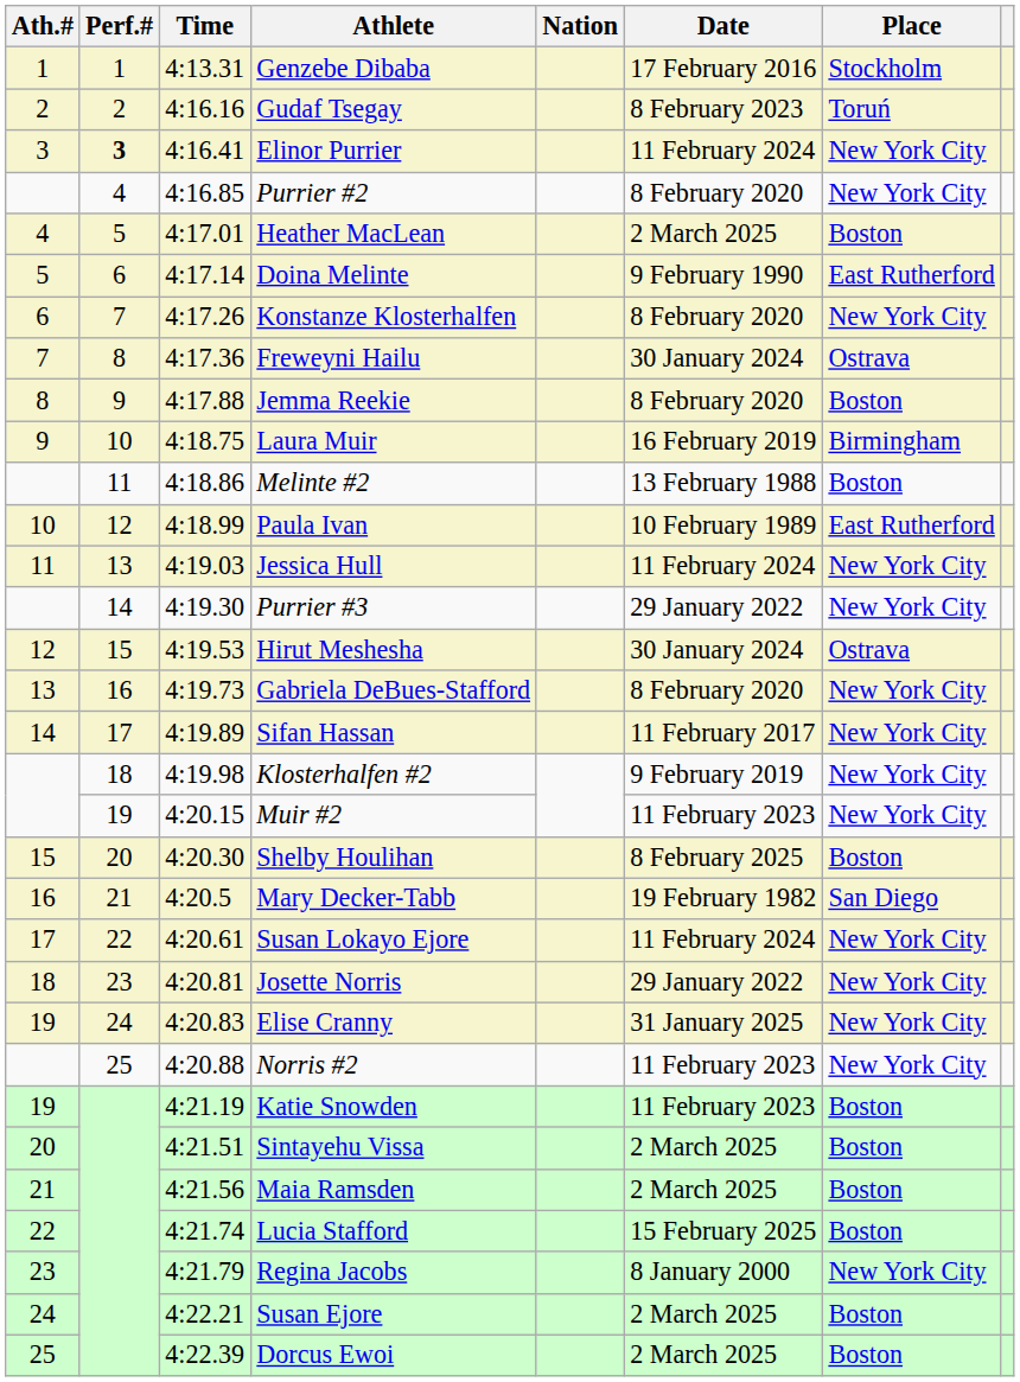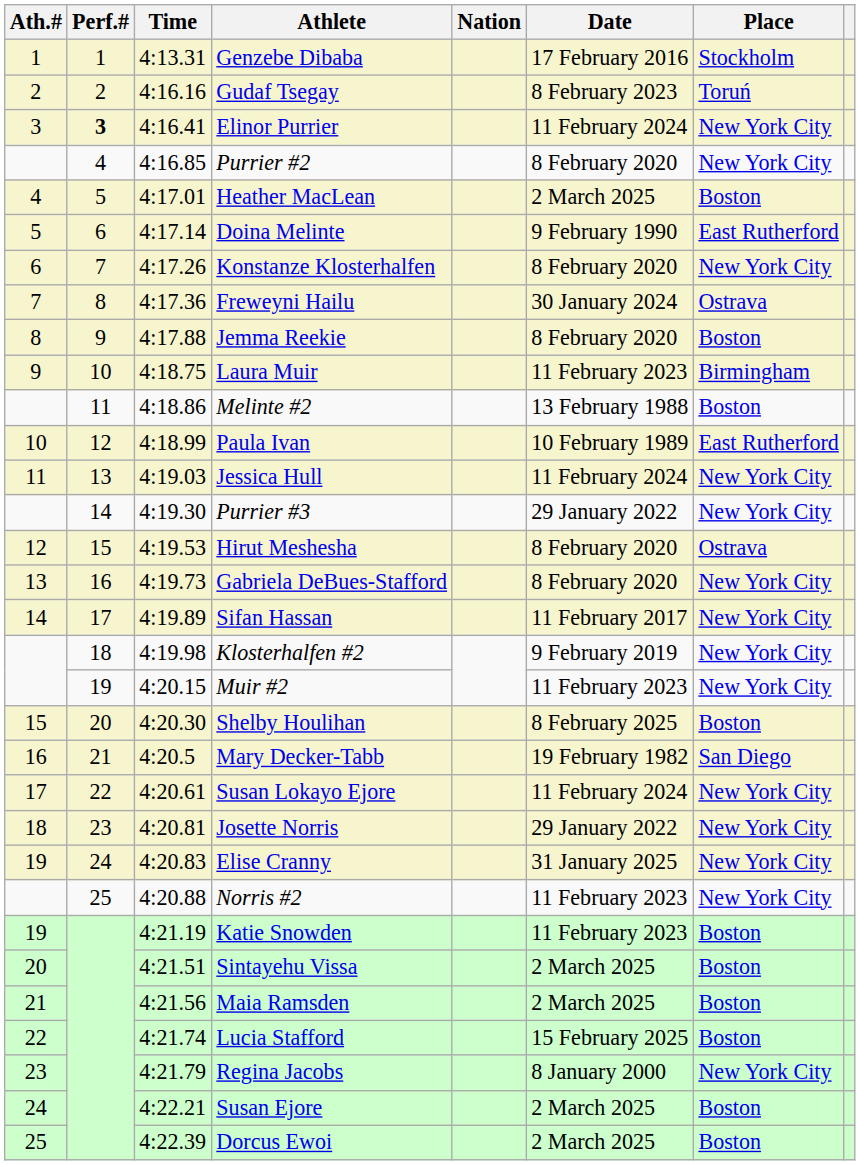 <table class="wikitable sortable">
 <tr>
 <th>Ath.#</th>
 <th>Perf.#</th>
 <th>Time</th>
 <th>Athlete</th>
 <th>Nation</th>
 <th>Date</th>
 <th>Place</th>
 <th class="unsortable"></th>
 </tr>
 <tr bgcolor="#f6F5CE">
 <td align="center">1</td>
 <td align="center">1</td>
 <td>4:13.31</td>
 <td><a href='#'>Genzebe Dibaba</a></td>
 <td></td>
 <td>17 February 2016</td>
 <td><a href='#'>Stockholm</a></td>
 <td></td>
 </tr>
 <tr bgcolor="#f6F5CE">
 <td align="center">2</td>
 <td align="center">2</td>
 <td>4:16.16</td>
 <td><a href='#'>Gudaf Tsegay</a></td>
 <td></td>
 <td>8 February 2023</td>
 <td><a href='#'>Toruń</a></td>
 <td></td>
 </tr>
 <tr bgcolor="#f6F5CE">
 <td align="center">3</td>
 <td align="center"><strong>3</strong></td>
 <td>4:16.41</td>
 <td><a href='#'>Elinor Purrier</a></td>
 <td></td>
 <td>11 February 2024</td>
 <td><a href='#'>New York City</a></td>
 <td></td>
 </tr>
 <tr>
 <td align="center"></td>
 <td align="center">4</td>
 <td>4:16.85</td>
 <td><em>Purrier #2</em></td>
 <td></td>
 <td>8 February 2020</td>
 <td><a href='#'>New York City</a></td>
 <td></td>
 </tr>
 <tr bgcolor="#f6F5CE">
 <td align="center">4</td>
 <td align="center">5</td>
 <td>4:17.01</td>
 <td><a href='#'>Heather MacLean</a></td>
 <td></td>
 <td>2 March 2025</td>
 <td><a href='#'>Boston</a></td>
 <td></td>
 </tr>
 <tr bgcolor="#f6F5CE">
 <td align="center">5</td>
 <td align="center">6</td>
 <td>4:17.14</td>
 <td><a href='#'>Doina Melinte</a></td>
 <td></td>
 <td>9 February 1990</td>
 <td><a href='#'>East Rutherford</a></td>
 <td></td>
 </tr>
 <tr bgcolor="#f6F5CE">
 <td align="center">6</td>
 <td align="center">7</td>
 <td>4:17.26</td>
 <td><a href='#'>Konstanze Klosterhalfen</a></td>
 <td></td>
 <td>8 February 2020</td>
 <td><a href='#'>New York City</a></td>
 <td></td>
 </tr>
 <tr bgcolor="#f6F5CE">
 <td align="center">7</td>
 <td align="center">8</td>
 <td>4:17.36</td>
 <td><a href='#'>Freweyni Hailu</a></td>
 <td></td>
 <td>30 January 2024</td>
 <td><a href='#'>Ostrava</a></td>
 <td></td>
 </tr>
 <tr bgcolor="#f6F5CE">
 <td align="center">8</td>
 <td align="center">9</td>
 <td>4:17.88</td>
 <td><a href='#'>Jemma Reekie</a></td>
 <td></td>
 <td>8 February 2020</td>
 <td><a href='#'>Boston</a></td>
 <td></td>
 </tr>
 <tr bgcolor="#f6F5CE">
 <td align="center">9</td>
 <td align="center">10</td>
 <td>4:18.75</td>
 <td><a href='#'>Laura Muir</a></td>
 <td></td>
-<td>16 February 2019</td>
+<td>11 February 2023</td>
 <td><a href='#'>Birmingham</a></td>
 <td></td>
 </tr>
 <tr>
 <td align="center"></td>
 <td align="center">11</td>
 <td>4:18.86</td>
 <td><em>Melinte #2</em></td>
 <td></td>
 <td>13 February 1988</td>
 <td><a href='#'>Boston</a></td>
 <td></td>
 </tr>
 <tr bgcolor="#f6F5CE">
 <td align="center">10</td>
 <td align="center">12</td>
 <td>4:18.99</td>
 <td><a href='#'>Paula Ivan</a></td>
 <td></td>
 <td>10 February 1989</td>
 <td><a href='#'>East Rutherford</a></td>
 <td></td>
 </tr>
 <tr bgcolor="#f6F5CE">
 <td align="center">11</td>
 <td align="center">13</td>
 <td>4:19.03</td>
 <td><a href='#'>Jessica Hull</a></td>
 <td></td>
 <td>11 February 2024</td>
 <td><a href='#'>New York City</a></td>
 <td></td>
 </tr>
 <tr>
 <td align="center"></td>
 <td align="center">14</td>
 <td>4:19.30</td>
 <td><em>Purrier #3</em></td>
 <td></td>
 <td>29 January 2022</td>
 <td><a href='#'>New York City</a></td>
 <td></td>
 </tr>
 <tr bgcolor="#f6F5CE">
 <td align="center">12</td>
 <td align="center">15</td>
 <td>4:19.53</td>
 <td><a href='#'>Hirut Meshesha</a></td>
 <td></td>
-<td>30 January 2024</td>
+<td>8 February 2020</td>
 <td><a href='#'>Ostrava</a></td>
 <td></td>
 </tr>
 <tr bgcolor="#f6F5CE">
 <td align="center">13</td>
 <td align="center">16</td>
 <td>4:19.73</td>
 <td><a href='#'>Gabriela DeBues-Stafford</a></td>
 <td></td>
 <td>8 February 2020</td>
 <td><a href='#'>New York City</a></td>
 <td></td>
 </tr>
 <tr bgcolor="#f6F5CE">
 <td align="center">14</td>
 <td align="center">17</td>
 <td>4:19.89</td>
 <td><a href='#'>Sifan Hassan</a></td>
 <td></td>
 <td>11 February 2017</td>
 <td><a href='#'>New York City</a></td>
 <td></td>
 </tr>
 <tr>
 <td rowspan="2"></td>
 <td align="center">18</td>
 <td>4:19.98</td>
 <td><em>Klosterhalfen #2</em></td>
 <td rowspan="2"></td>
 <td>9 February 2019</td>
 <td><a href='#'>New York City</a></td>
 <td></td>
 </tr>
 <tr>
 <td align="center">19</td>
 <td>4:20.15</td>
 <td><em>Muir #2</em></td>
 <td>11 February 2023</td>
 <td><a href='#'>New York City</a></td>
 <td></td>
 </tr>
 <tr bgcolor="#f6F5CE">
 <td align="center">15</td>
 <td align="center">20</td>
 <td>4:20.30</td>
 <td><a href='#'>Shelby Houlihan</a></td>
 <td></td>
 <td>8 February 2025</td>
 <td><a href='#'>Boston</a></td>
 <td></td>
 </tr>
 <tr bgcolor="#f6F5CE">
 <td align="center">16</td>
 <td align="center">21</td>
 <td>4:20.5</td>
 <td><a href='#'>Mary Decker-Tabb</a></td>
 <td></td>
 <td>19 February 1982</td>
 <td><a href='#'>San Diego</a></td>
 <td></td>
 </tr>
 <tr bgcolor="#f6F5CE">
 <td align="center">17</td>
 <td align="center">22</td>
 <td>4:20.61</td>
 <td><a href='#'>Susan Lokayo Ejore</a></td>
 <td></td>
 <td>11 February 2024</td>
 <td><a href='#'>New York City</a></td>
 <td></td>
 </tr>
 <tr bgcolor="#f6F5CE">
 <td align="center">18</td>
 <td align="center">23</td>
 <td>4:20.81</td>
 <td><a href='#'>Josette Norris</a></td>
 <td></td>
 <td>29 January 2022</td>
 <td><a href='#'>New York City</a></td>
 <td></td>
 </tr>
 <tr bgcolor="#f6F5CE">
 <td align="center">19</td>
 <td align="center">24</td>
 <td>4:20.83</td>
 <td><a href='#'>Elise Cranny</a></td>
 <td></td>
 <td>31 January 2025</td>
 <td><a href='#'>New York City</a></td>
 <td></td>
 </tr>
 <tr>
 <td></td>
 <td align="center">25</td>
 <td>4:20.88</td>
 <td><em>Norris #2</em></td>
 <td></td>
 <td>11 February 2023</td>
 <td><a href='#'>New York City</a></td>
 <td></td>
 </tr>
 <tr bgcolor="#CCFFCC">
 <td align="center">19</td>
 <td rowspan="7" align="center"></td>
 <td>4:21.19</td>
 <td><a href='#'>Katie Snowden</a></td>
 <td></td>
 <td>11 February 2023</td>
 <td><a href='#'>Boston</a></td>
 <td></td>
 </tr>
 <tr bgcolor="#CCFFCC">
 <td align="center">20</td>
 <td>4:21.51</td>
 <td><a href='#'>Sintayehu Vissa</a></td>
 <td></td>
 <td>2 March 2025</td>
 <td><a href='#'>Boston</a></td>
 <td></td>
 </tr>
 <tr bgcolor="#CCFFCC">
 <td align="center">21</td>
 <td>4:21.56</td>
 <td><a href='#'>Maia Ramsden</a></td>
 <td></td>
 <td>2 March 2025</td>
 <td><a href='#'>Boston</a></td>
 <td></td>
 </tr>
 <tr bgcolor="#CCFFCC">
 <td align="center">22</td>
 <td>4:21.74</td>
 <td><a href='#'>Lucia Stafford</a></td>
 <td></td>
 <td>15 February 2025</td>
 <td><a href='#'>Boston</a></td>
 <td></td>
 </tr>
 <tr bgcolor="#CCFFCC">
 <td align="center">23</td>
 <td>4:21.79</td>
 <td><a href='#'>Regina Jacobs</a></td>
 <td></td>
 <td>8 January 2000</td>
 <td><a href='#'>New York City</a></td>
 <td></td>
 </tr>
 <tr bgcolor="#CCFFCC">
 <td align="center">24</td>
 <td>4:22.21</td>
 <td><a href='#'>Susan Ejore</a></td>
 <td></td>
 <td>2 March 2025</td>
 <td><a href='#'>Boston</a></td>
 <td></td>
 </tr>
 <tr bgcolor="#CCFFCC">
 <td align="center">25</td>
 <td>4:22.39</td>
 <td><a href='#'>Dorcus Ewoi</a></td>
 <td></td>
 <td>2 March 2025</td>
 <td><a href='#'>Boston</a></td>
 <td></td>
 </tr>
 </table>
